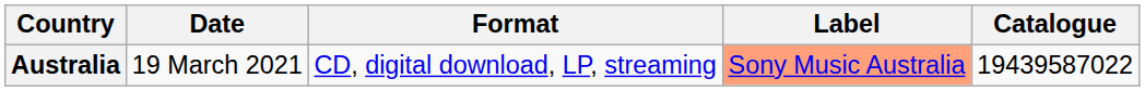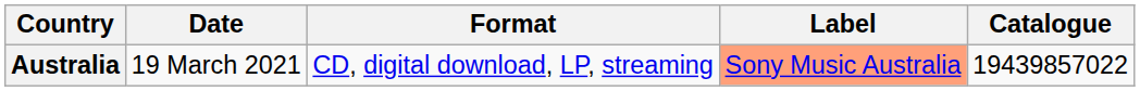 <table class="wikitable plainrowheaders">
 <tr>
 <th scope="col">Country</th>
 <th scope="col">Date</th>
 <th scope="col">Format</th>
 <th scope="col">Label</th>
 <th scope="col">Catalogue</th>
 </tr>
 <tr>
 <th scope="row">Australia</th>
 <td>19 March 2021</td>
 <td><a href='#'>CD</a>, <a href='#'>digital download</a>, <a href='#'>LP</a>, <a href='#'>streaming</a></td>
 <td style="background: lightsalmon;"><a href='#'>Sony Music Australia</a></td>
-<td>19439587022</td>
+<td>19439857022</td>
 </tr>
 </table>
